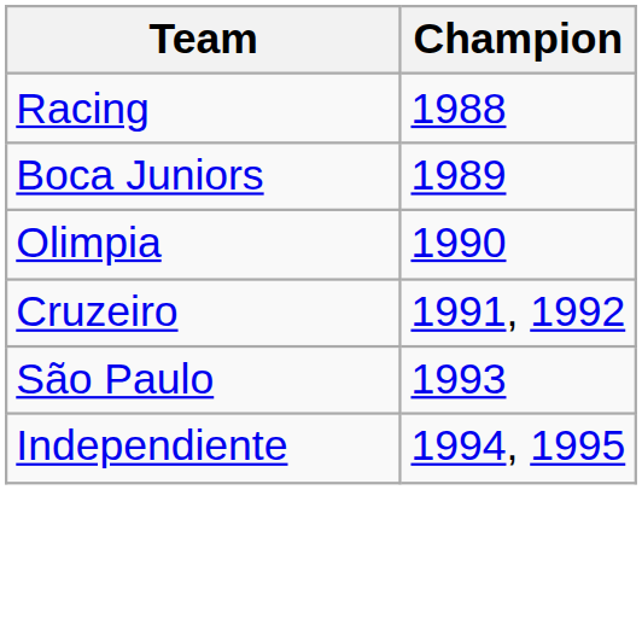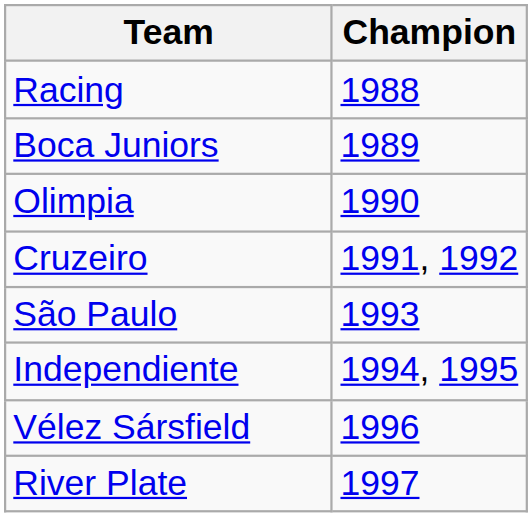 <table class="wikitable">
 <tr>
 <th width=140>Team</th>
 <th>Champion</th>
 </tr>
 <tr>
 <td> <a href='#'>Racing</a></td>
 <td><a href='#'>1988</a></td>
 </tr>
 <tr>
 <td> <a href='#'>Boca Juniors</a></td>
 <td><a href='#'>1989</a></td>
 </tr>
 <tr>
 <td> <a href='#'>Olimpia</a></td>
 <td><a href='#'>1990</a></td>
 </tr>
 <tr>
 <td> <a href='#'>Cruzeiro</a></td>
 <td><a href='#'>1991</a>, <a href='#'>1992</a></td>
 </tr>
 <tr>
 <td> <a href='#'>São Paulo</a></td>
 <td><a href='#'>1993</a></td>
 </tr>
 <tr>
 <td> <a href='#'>Independiente</a></td>
 <td><a href='#'>1994</a>, <a href='#'>1995</a></td>
 </tr>
+<tr>
+<td> <a href='#'>Vélez Sársfield</a></td>
+<td><a href='#'>1996</a></td>
+</tr>
+<tr>
+<td> <a href='#'>River Plate</a></td>
+<td><a href='#'>1997</a></td>
+</tr>
 </table>
